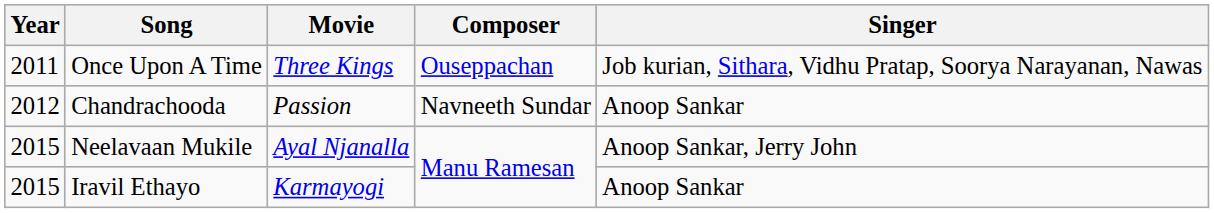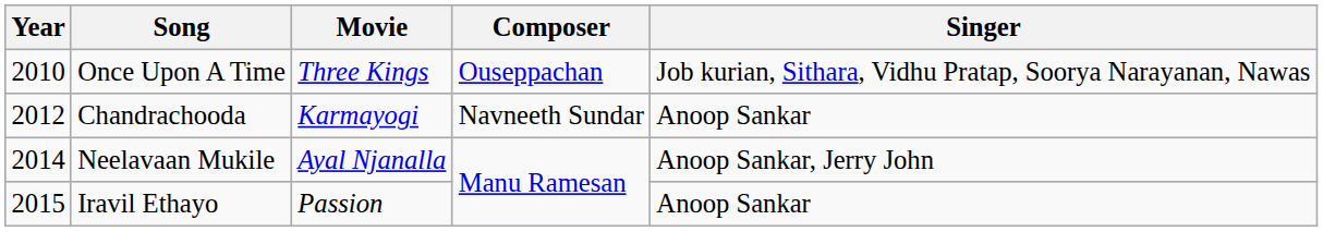 <table class="wikitable" style="font-size: 95%;">
 <tr>
 <th>Year</th>
 <th>Song</th>
 <th>Movie</th>
 <th>Composer</th>
 <th>Singer</th>
 </tr>
 <tr>
-<td>2011</td>
+<td>2010</td>
 <td>Once Upon A Time</td>
 <td><a href='#'><em>Three Kings</em></a></td>
 <td><a href='#'>Ouseppachan</a></td>
 <td>Job kurian, <a href='#'>Sithara</a>, Vidhu Pratap, Soorya Narayanan, Nawas</td>
 </tr>
 <tr>
 <td>2012</td>
 <td>Chandrachooda</td>
-<td><em>Passion</em></td>
+<td><a href='#'><em>Karmayogi</em></a></td>
 <td>Navneeth Sundar</td>
 <td>Anoop Sankar</td>
 </tr>
 <tr>
-<td>2015</td>
+<td>2014</td>
 <td>Neelavaan Mukile</td>
 <td><em><a href='#'>Ayal Njanalla</a></em></td>
 <td rowspan="2"><a href='#'>Manu Ramesan</a></td>
 <td>Anoop Sankar, Jerry John</td>
 </tr>
 <tr>
 <td>2015</td>
 <td>Iravil Ethayo</td>
-<td><a href='#'><em>Karmayogi</em></a></td>
+<td><em>Passion</em></td>
 <td>Anoop Sankar</td>
 </tr>
 </table>
